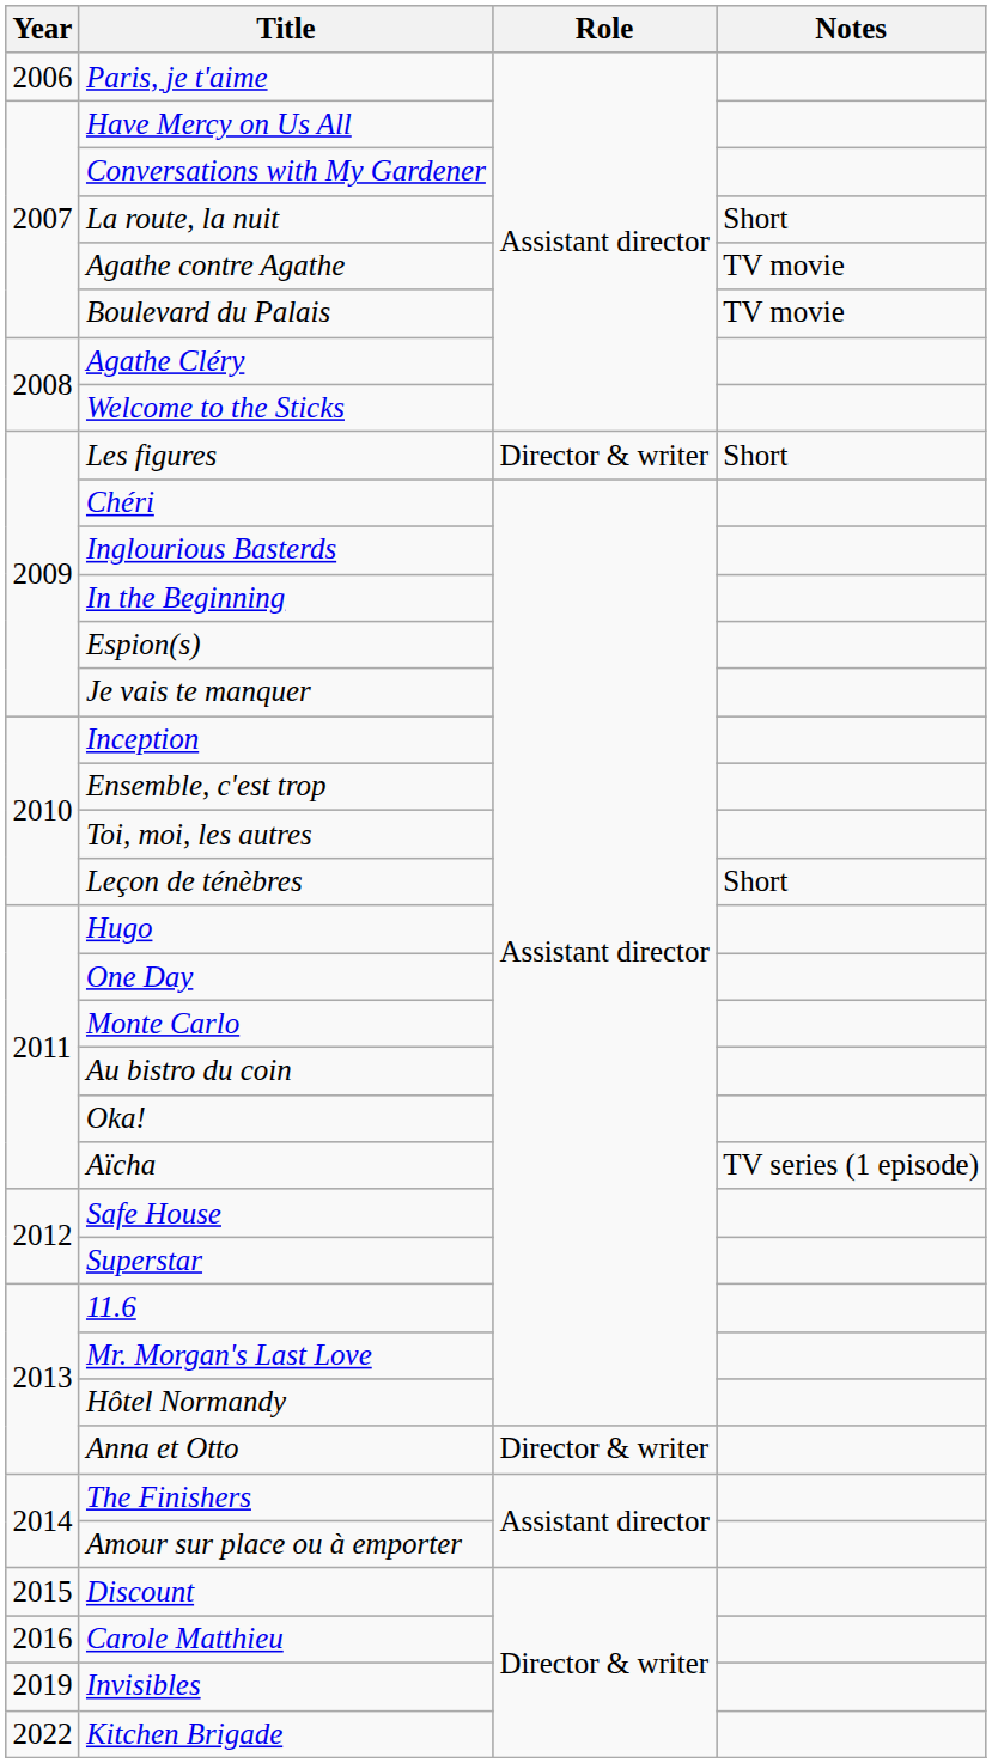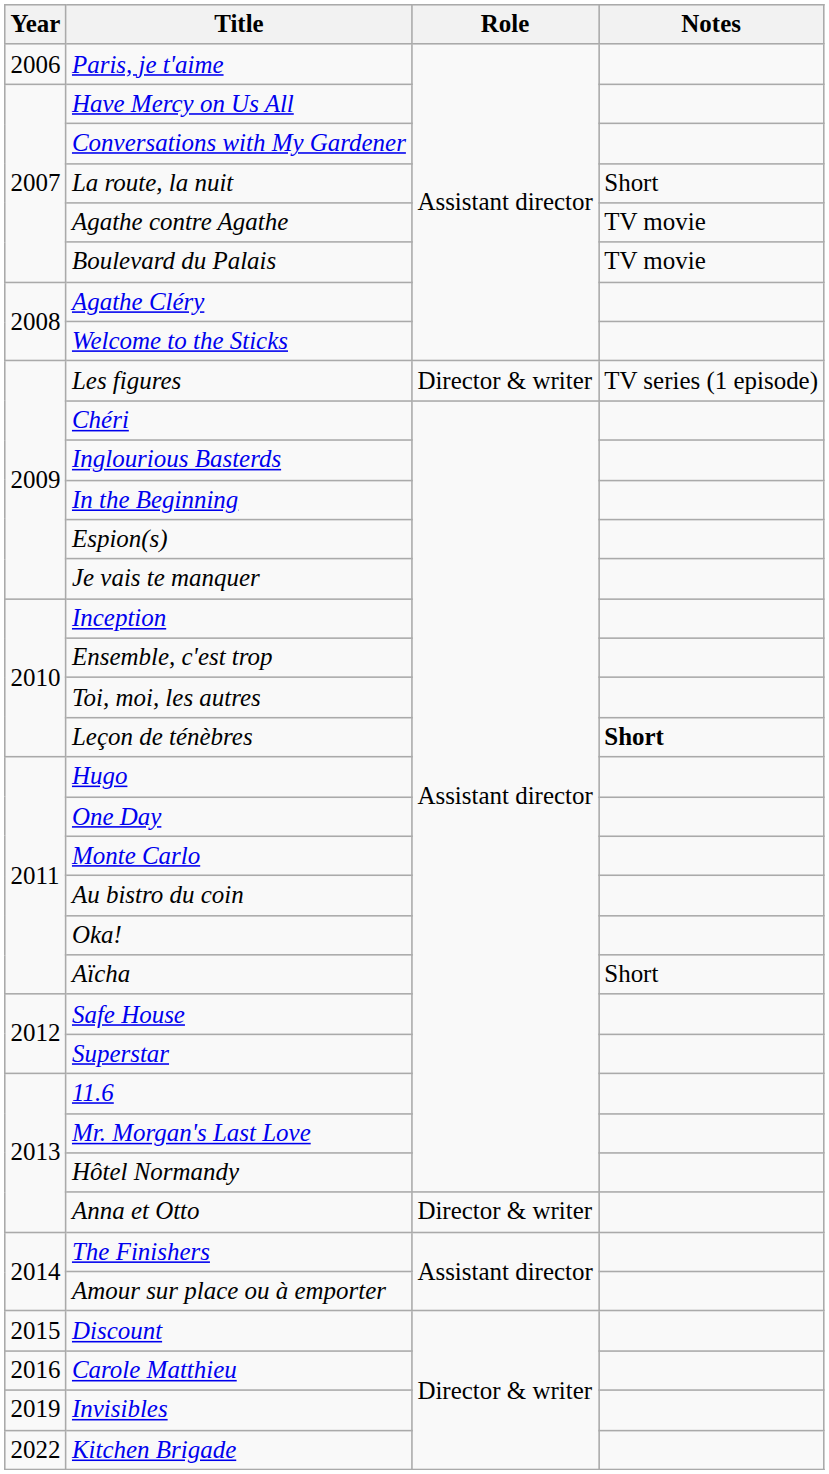 <table class="wikitable">
 <tr>
 <th>Year</th>
 <th>Title</th>
 <th>Role</th>
 <th>Notes</th>
 </tr>
 <tr>
 <td>2006</td>
 <td><em><a href='#'>Paris, je t'aime</a></em></td>
 <td rowspan=8>Assistant director</td>
 <td></td>
 </tr>
 <tr>
 <td rowspan=5>2007</td>
 <td><em><a href='#'>Have Mercy on Us All</a></em></td>
 <td></td>
 </tr>
 <tr>
 <td><em><a href='#'>Conversations with My Gardener</a></em></td>
 <td></td>
 </tr>
 <tr>
 <td><em>La route, la nuit</em></td>
 <td>Short</td>
 </tr>
 <tr>
 <td><em>Agathe contre Agathe</em></td>
 <td>TV movie</td>
 </tr>
 <tr>
 <td><em>Boulevard du Palais</em></td>
 <td>TV movie</td>
 </tr>
 <tr>
 <td rowspan=2>2008</td>
 <td><em><a href='#'>Agathe Cléry</a></em></td>
 <td></td>
 </tr>
 <tr>
 <td><em><a href='#'>Welcome to the Sticks</a></em></td>
 <td></td>
 </tr>
 <tr>
 <td rowspan=6>2009</td>
 <td><em>Les figures</em></td>
 <td>Director & writer</td>
-<td>Short</td>
+<td>TV series (1 episode)</td>
 </tr>
 <tr>
 <td><em><a href='#'>Chéri</a></em></td>
 <td rowspan=20>Assistant director</td>
 <td></td>
 </tr>
 <tr>
 <td><em><a href='#'>Inglourious Basterds</a></em></td>
 <td></td>
 </tr>
 <tr>
 <td><em><a href='#'>In the Beginning</a></em></td>
 <td></td>
 </tr>
 <tr>
 <td><em>Espion(s)</em></td>
 <td></td>
 </tr>
 <tr>
 <td><em>Je vais te manquer</em></td>
 <td></td>
 </tr>
 <tr>
 <td rowspan=4>2010</td>
 <td><em><a href='#'>Inception</a></em></td>
 <td></td>
 </tr>
 <tr>
 <td><em>Ensemble, c'est trop</em></td>
 <td></td>
 </tr>
 <tr>
 <td><em>Toi, moi, les autres</em></td>
 <td></td>
 </tr>
 <tr>
 <td><em>Leçon de ténèbres</em></td>
-<td>Short</td>
+<td><strong>Short</strong></td>
 </tr>
 <tr>
 <td rowspan=6>2011</td>
 <td><em><a href='#'>Hugo</a></em></td>
 <td></td>
 </tr>
 <tr>
 <td><em><a href='#'>One Day</a></em></td>
 <td></td>
 </tr>
 <tr>
 <td><em><a href='#'>Monte Carlo</a></em></td>
 <td></td>
 </tr>
 <tr>
 <td><em>Au bistro du coin</em></td>
 <td></td>
 </tr>
 <tr>
 <td><em>Oka!</em></td>
 <td></td>
 </tr>
 <tr>
 <td><em>Aïcha</em></td>
-<td>TV series (1 episode)</td>
+<td>Short</td>
 </tr>
 <tr>
 <td rowspan=2>2012</td>
 <td><em><a href='#'>Safe House</a></em></td>
 <td></td>
 </tr>
 <tr>
 <td><em><a href='#'>Superstar</a></em></td>
 <td></td>
 </tr>
 <tr>
 <td rowspan=4>2013</td>
 <td><em><a href='#'>11.6</a></em></td>
 <td></td>
 </tr>
 <tr>
 <td><em><a href='#'>Mr. Morgan's Last Love</a></em></td>
 <td></td>
 </tr>
 <tr>
 <td><em>Hôtel Normandy</em></td>
 <td></td>
 </tr>
 <tr>
 <td><em>Anna et Otto</em></td>
 <td rowspan=1>Director & writer</td>
 <td></td>
 </tr>
 <tr>
 <td rowspan=2>2014</td>
 <td><em><a href='#'>The Finishers</a></em></td>
 <td rowspan=2>Assistant director</td>
 <td></td>
 </tr>
 <tr>
 <td><em>Amour sur place ou à emporter</em></td>
 <td></td>
 </tr>
 <tr>
 <td>2015</td>
 <td><em><a href='#'>Discount</a></em></td>
 <td rowspan=4>Director & writer</td>
 <td></td>
 </tr>
 <tr>
 <td>2016</td>
 <td><em><a href='#'>Carole Matthieu</a></em></td>
 <td></td>
 </tr>
 <tr>
 <td>2019</td>
 <td><em><a href='#'>Invisibles</a></em></td>
 <td></td>
 </tr>
 <tr>
 <td>2022</td>
 <td><a href='#'><em>Kitchen Brigade</em></a></td>
 <td></td>
 </tr>
 <tr>
 </tr>
 </table>
